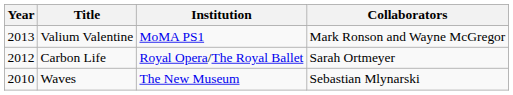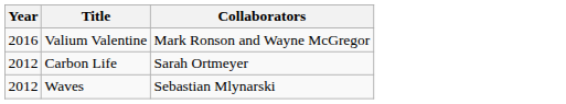 <table class="wikitable">
 <tr>
 <th>Year</th>
 <th>Title</th>
-<th>Institution</th>
 <th>Collaborators</th>
 </tr>
 <tr>
-<td>2013</td>
+<td>2016</td>
 <td>Valium Valentine</td>
-<td><a href='#'>MoMA PS1</a></td>
 <td>Mark Ronson and Wayne McGregor</td>
 </tr>
 <tr>
 <td>2012</td>
 <td>Carbon Life</td>
-<td><a href='#'>Royal Opera</a>/<a href='#'>The Royal Ballet</a></td>
 <td>Sarah Ortmeyer</td>
 </tr>
 <tr>
-<td>2010</td>
+<td>2012</td>
 <td>Waves</td>
-<td><a href='#'>The New Museum</a></td>
 <td>Sebastian Mlynarski</td>
 </tr>
 </table>
